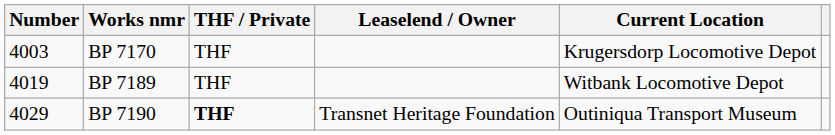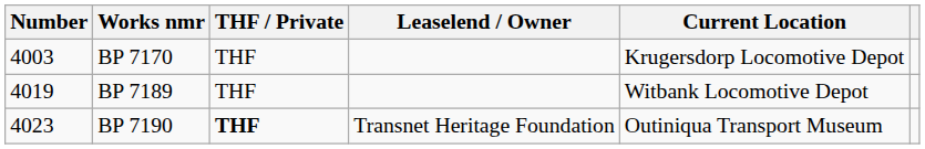 <table class="wikitable">
 <tr t>
 <th>Number</th>
 <th>Works nmr</th>
 <th>THF / Private</th>
 <th>Leaselend / Owner</th>
 <th>Current Location</th>
 <th></th>
 </tr>
 <tr>
 <td>4003</td>
 <td>BP 7170</td>
 <td>THF</td>
 <td></td>
 <td>Krugersdorp Locomotive Depot</td>
 <td></td>
 </tr>
 <tr>
 <td>4019</td>
 <td>BP 7189</td>
 <td>THF</td>
 <td></td>
 <td>Witbank Locomotive Depot</td>
 <td></td>
 </tr>
 <tr>
-<td>4029</td>
+<td>4023</td>
 <td>BP 7190</td>
 <td><strong>THF</strong></td>
 <td>Transnet Heritage Foundation</td>
 <td>Outiniqua Transport Museum</td>
 <td></td>
 </tr>
 </table>
